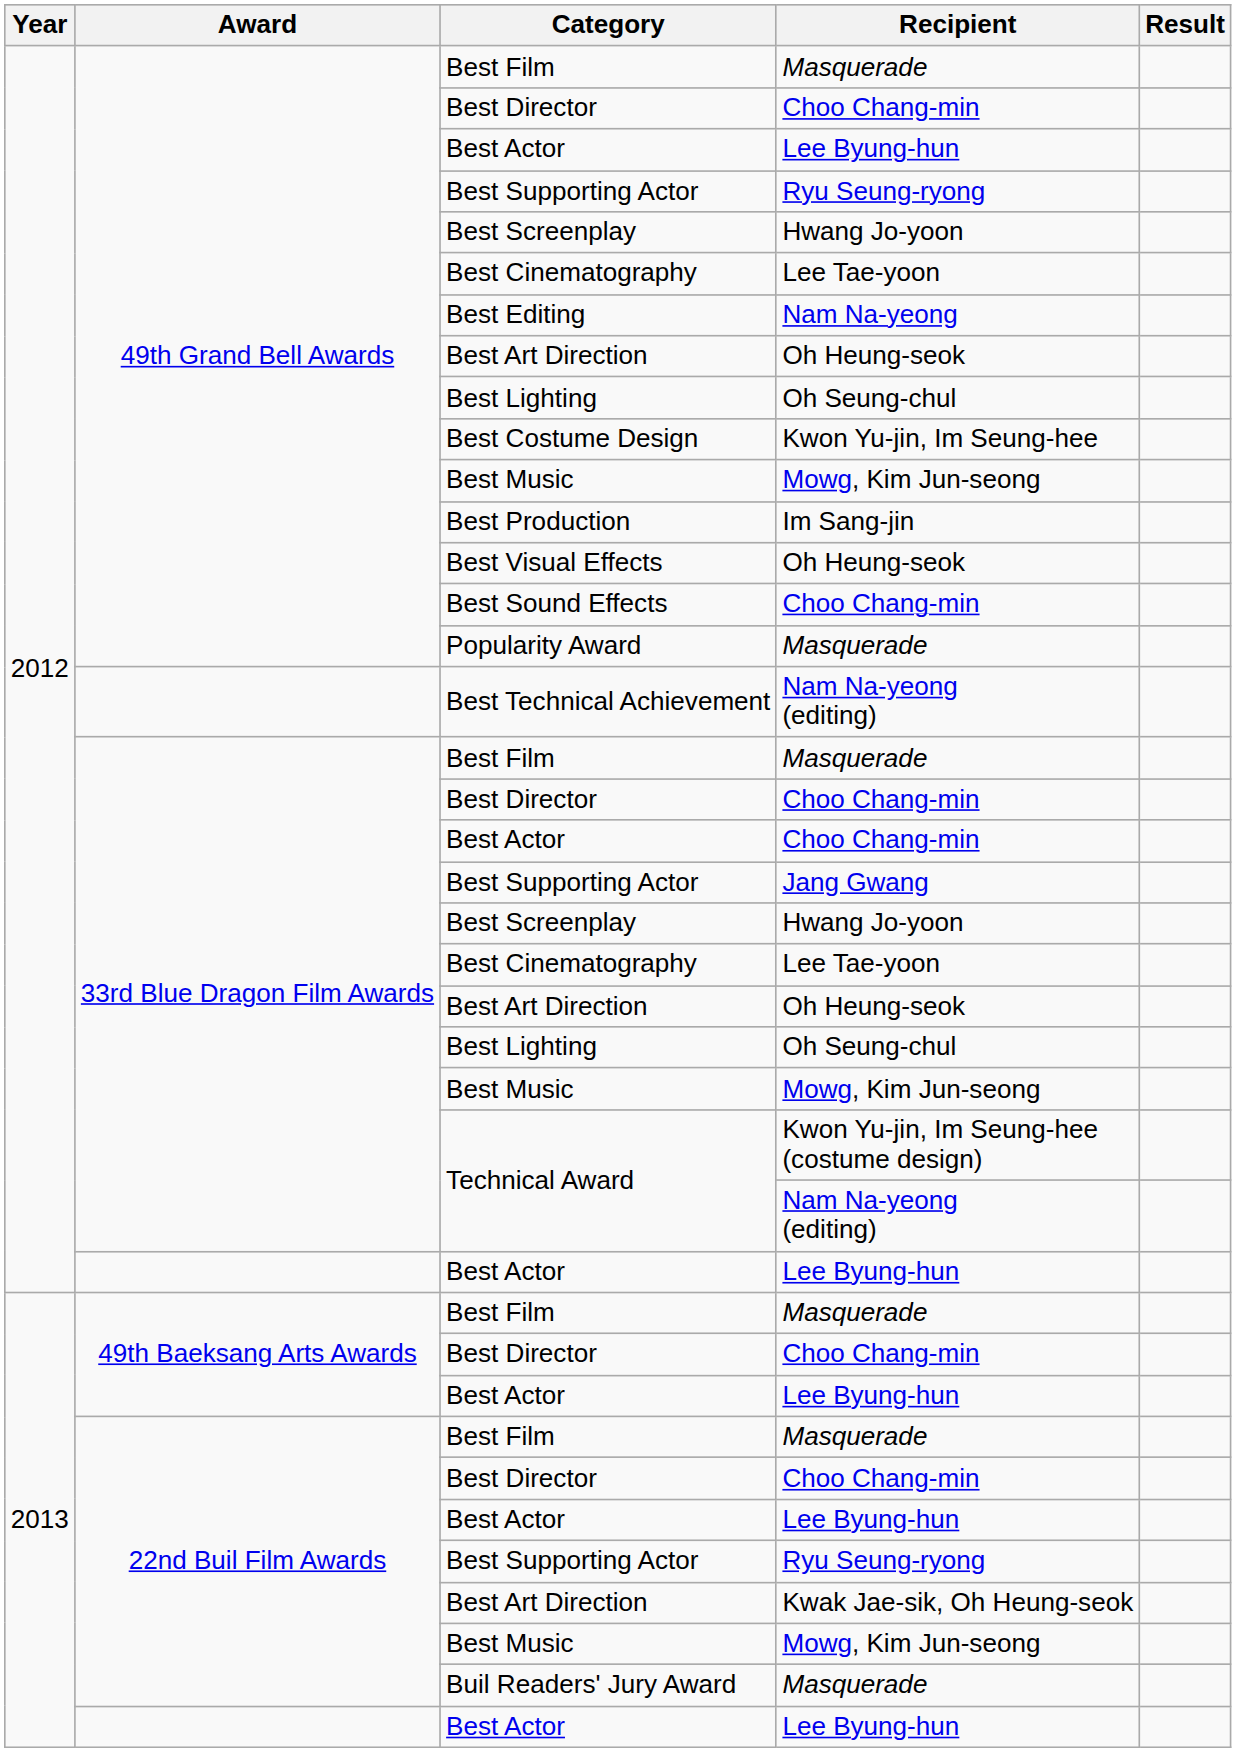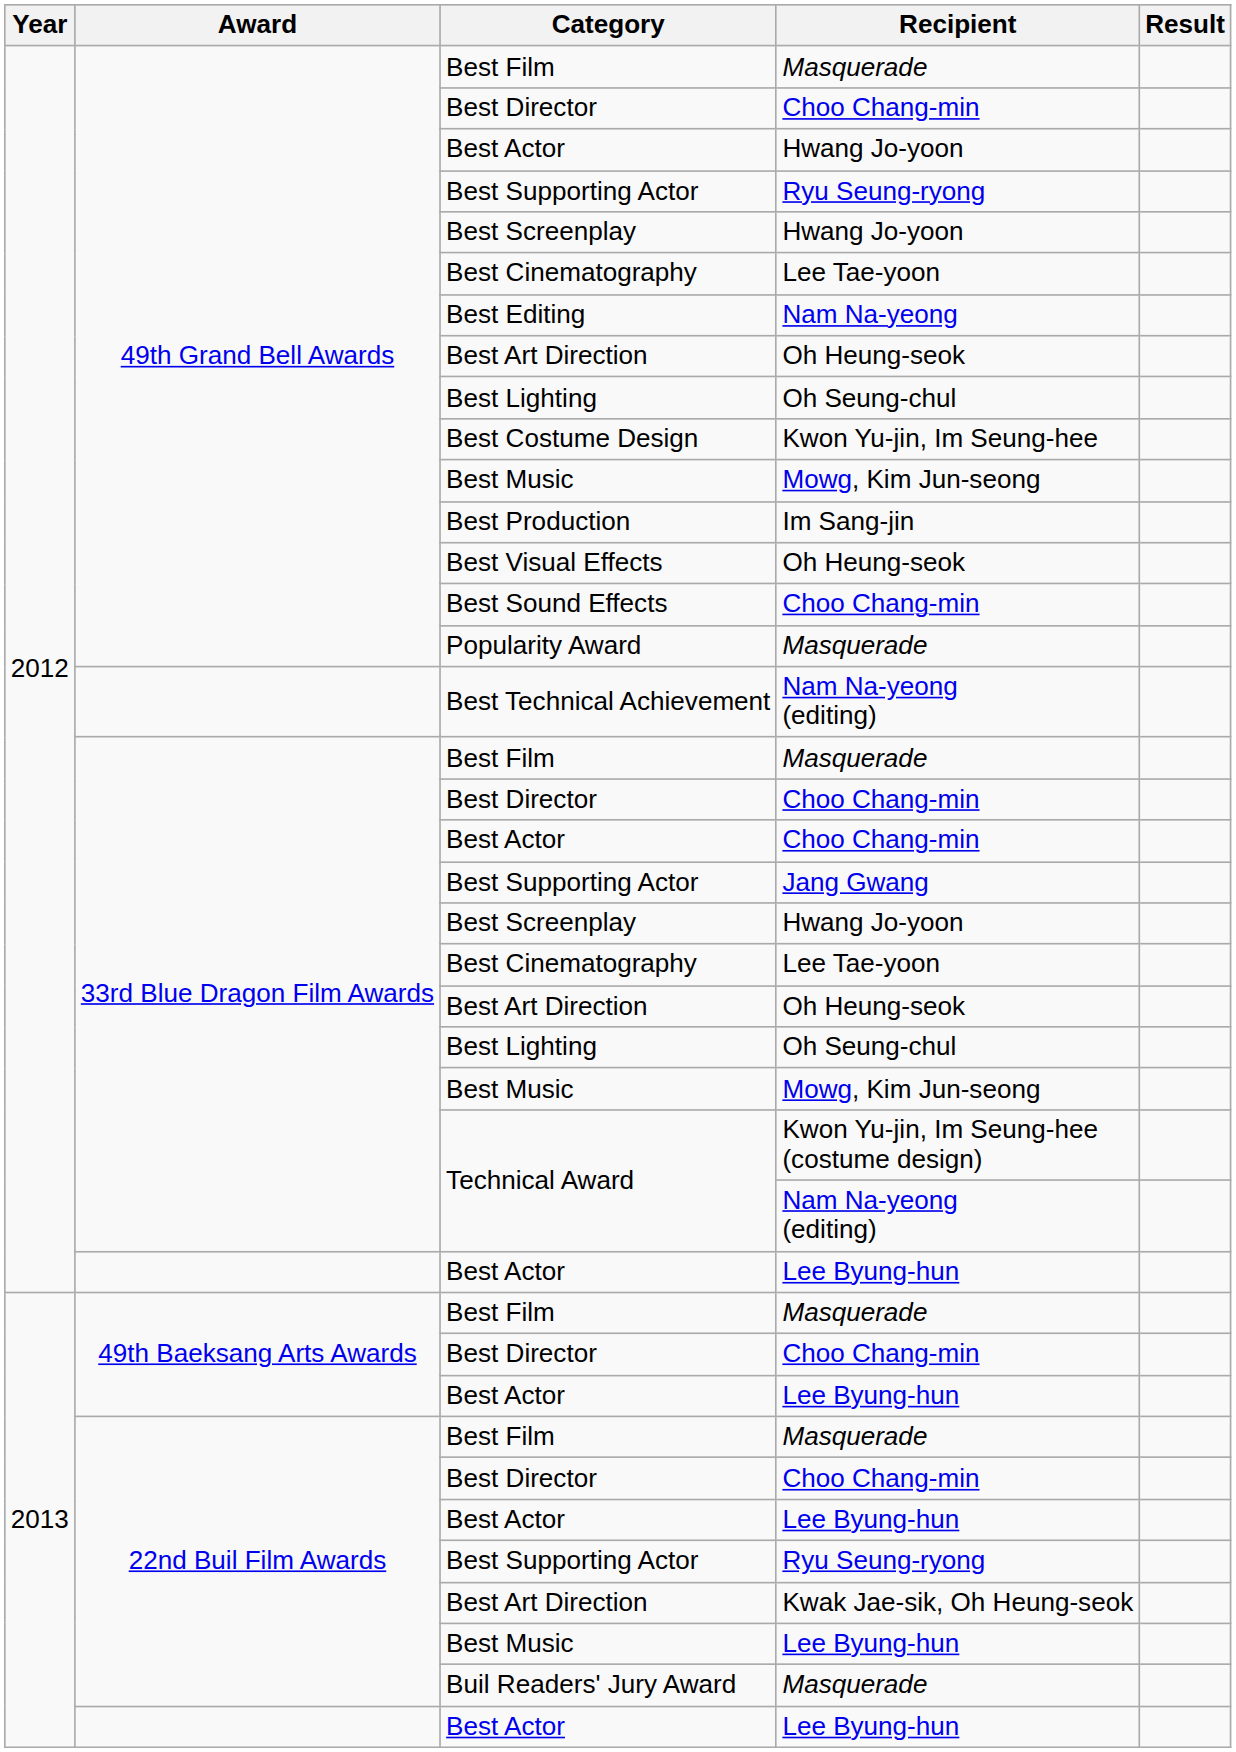 <table class="wikitable sortable">
 <tr>
 <th>Year</th>
 <th>Award</th>
 <th>Category</th>
 <th>Recipient</th>
 <th>Result</th>
 </tr>
 <tr>
 <td rowspan=28>2012</td>
 <td rowspan=15 style="text-align:center;"><a href='#'>49th Grand Bell Awards</a></td>
 <td>Best Film</td>
 <td><em>Masquerade</em></td>
 <td></td>
 </tr>
 <tr>
 <td>Best Director</td>
 <td><a href='#'>Choo Chang-min</a></td>
 <td></td>
 </tr>
 <tr>
 <td>Best Actor</td>
-<td><a href='#'>Lee Byung-hun</a></td>
+<td>Hwang Jo-yoon</td>
 <td></td>
 </tr>
 <tr>
 <td>Best Supporting Actor</td>
 <td><a href='#'>Ryu Seung-ryong</a></td>
 <td></td>
 </tr>
 <tr>
 <td>Best Screenplay</td>
 <td>Hwang Jo-yoon</td>
 <td></td>
 </tr>
 <tr>
 <td>Best Cinematography</td>
 <td>Lee Tae-yoon</td>
 <td></td>
 </tr>
 <tr>
 <td>Best Editing</td>
 <td><a href='#'>Nam Na-yeong</a></td>
 <td></td>
 </tr>
 <tr>
 <td>Best Art Direction</td>
 <td>Oh Heung-seok</td>
 <td></td>
 </tr>
 <tr>
 <td>Best Lighting</td>
 <td>Oh Seung-chul</td>
 <td></td>
 </tr>
 <tr>
 <td>Best Costume Design</td>
 <td>Kwon Yu-jin, Im Seung-hee</td>
 <td></td>
 </tr>
 <tr>
 <td>Best Music</td>
 <td><a href='#'>Mowg</a>, Kim Jun-seong</td>
 <td></td>
 </tr>
 <tr>
 <td>Best Production</td>
 <td>Im Sang-jin</td>
 <td></td>
 </tr>
 <tr>
 <td>Best Visual Effects</td>
 <td>Oh Heung-seok</td>
 <td></td>
 </tr>
 <tr>
 <td>Best Sound Effects</td>
 <td><a href='#'>Choo Chang-min</a></td>
 <td></td>
 </tr>
 <tr>
 <td>Popularity Award</td>
 <td><em>Masquerade</em></td>
 <td></td>
 </tr>
 <tr>
 <td></td>
 <td>Best Technical Achievement</td>
 <td><a href='#'>Nam Na-yeong</a> <br> (editing)</td>
 <td></td>
 </tr>
 <tr>
 <td rowspan=11 style="text-align:center;"><a href='#'>33rd Blue Dragon Film Awards</a></td>
 <td>Best Film</td>
 <td><em>Masquerade</em></td>
 <td></td>
 </tr>
 <tr>
 <td>Best Director</td>
 <td><a href='#'>Choo Chang-min</a></td>
 <td></td>
 </tr>
 <tr>
 <td>Best Actor</td>
 <td><a href='#'>Choo Chang-min</a></td>
 <td></td>
 </tr>
 <tr>
 <td>Best Supporting Actor</td>
 <td><a href='#'>Jang Gwang</a></td>
 <td></td>
 </tr>
 <tr>
 <td>Best Screenplay</td>
 <td>Hwang Jo-yoon</td>
 <td></td>
 </tr>
 <tr>
 <td>Best Cinematography</td>
 <td>Lee Tae-yoon</td>
 <td></td>
 </tr>
 <tr>
 <td>Best Art Direction</td>
 <td>Oh Heung-seok</td>
 <td></td>
 </tr>
 <tr>
 <td>Best Lighting</td>
 <td>Oh Seung-chul</td>
 <td></td>
 </tr>
 <tr>
 <td>Best Music</td>
 <td><a href='#'>Mowg</a>, Kim Jun-seong</td>
 <td></td>
 </tr>
 <tr>
 <td rowspan=2>Technical Award</td>
 <td>Kwon Yu-jin, Im Seung-hee <br> (costume design)</td>
 <td></td>
 </tr>
 <tr>
 <td><a href='#'>Nam Na-yeong</a> <br> (editing)</td>
 <td></td>
 </tr>
 <tr>
 <td></td>
 <td>Best Actor</td>
 <td><a href='#'>Lee Byung-hun</a></td>
 <td></td>
 </tr>
 <tr>
 <td rowspan=11>2013</td>
 <td rowspan=3 style="text-align:center;"><a href='#'>49th Baeksang Arts Awards</a></td>
 <td>Best Film</td>
 <td><em>Masquerade</em></td>
 <td></td>
 </tr>
 <tr>
 <td>Best Director</td>
 <td><a href='#'>Choo Chang-min</a></td>
 <td></td>
 </tr>
 <tr>
 <td>Best Actor</td>
 <td><a href='#'>Lee Byung-hun</a></td>
 <td></td>
 </tr>
 <tr>
 <td rowspan=7 style="text-align:center;"><a href='#'>22nd Buil Film Awards</a></td>
 <td>Best Film</td>
 <td><em>Masquerade</em></td>
 <td></td>
 </tr>
 <tr>
 <td>Best Director</td>
 <td><a href='#'>Choo Chang-min</a></td>
 <td></td>
 </tr>
 <tr>
 <td>Best Actor</td>
 <td><a href='#'>Lee Byung-hun</a></td>
 <td></td>
 </tr>
 <tr>
 <td>Best Supporting Actor</td>
 <td><a href='#'>Ryu Seung-ryong</a></td>
 <td></td>
 </tr>
 <tr>
 <td>Best Art Direction</td>
 <td>Kwak Jae-sik, Oh Heung-seok</td>
 <td></td>
 </tr>
 <tr>
 <td>Best Music</td>
-<td><a href='#'>Mowg</a>, Kim Jun-seong</td>
+<td><a href='#'>Lee Byung-hun</a></td>
 <td></td>
 </tr>
 <tr>
 <td>Buil Readers' Jury Award</td>
 <td><em>Masquerade</em></td>
 <td></td>
 </tr>
 <tr>
 <td></td>
 <td><a href='#'>Best Actor</a></td>
 <td><a href='#'>Lee Byung-hun</a></td>
 <td></td>
 </tr>
 </table>
